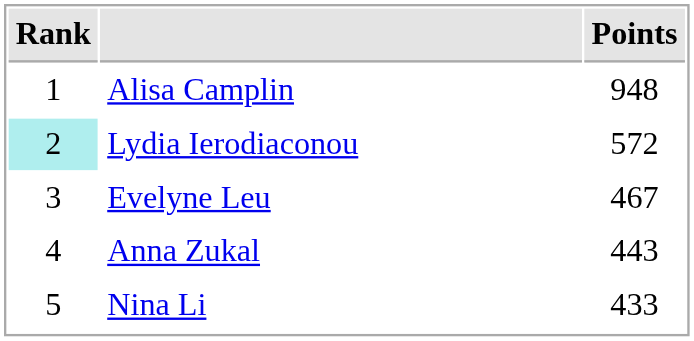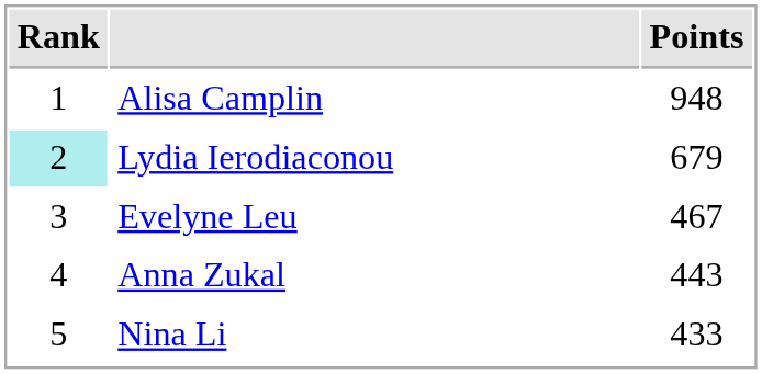 <table cellspacing="1" cellpadding="3" style="border:1px solid #AAAAAA;font-size:86%">
 <tr bgcolor="#E4E4E4">
 <th style="border-bottom:1px solid #AAAAAA" width=10>Rank</th>
 <th style="border-bottom:1px solid #AAAAAA" width=200></th>
 <th style="border-bottom:1px solid #AAAAAA" width=20>Points</th>
 </tr>
 <tr>
 <td align="center">1</td>
 <td> <a href='#'>Alisa Camplin</a></td>
 <td align=center>948</td>
 </tr>
 <tr>
 <td align="center" style="background: paleturquoise;">2</td>
 <td> <a href='#'>Lydia Ierodiaconou</a></td>
-<td align=center>572</td>
+<td align=center>679</td>
 </tr>
 <tr>
 <td align="center">3</td>
 <td> <a href='#'>Evelyne Leu</a></td>
 <td align=center>467</td>
 </tr>
 <tr>
 <td align="center">4</td>
 <td> <a href='#'>Anna Zukal</a></td>
 <td align=center>443</td>
 </tr>
 <tr>
 <td align="center">5</td>
 <td> <a href='#'>Nina Li</a></td>
 <td align=center>433</td>
 </tr>
 </table>
